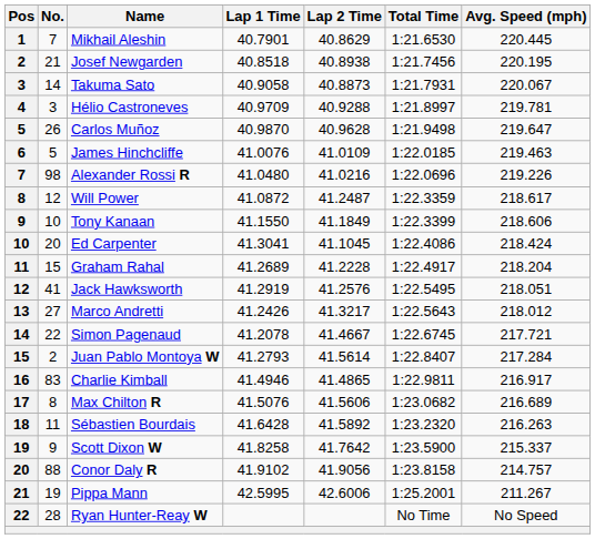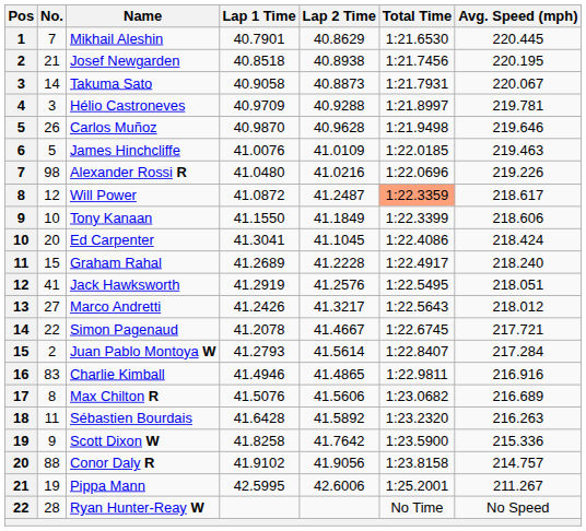 <table class="wikitable sortable" style="text-align:center; font-size: 95%;">
 <tr>
 <th>Pos</th>
 <th>No.</th>
 <th>Name</th>
 <th>Lap 1 Time</th>
 <th>Lap 2 Time</th>
 <th>Total Time</th>
 <th>Avg. Speed (mph)</th>
 </tr>
 <tr>
 <th scope=>1</th>
 <td>7</td>
 <td align="left"> <a href='#'>Mikhail Aleshin</a></td>
 <td>40.7901</td>
 <td>40.8629</td>
 <td>1:21.6530</td>
 <td>220.445</td>
 </tr>
 <tr>
 <th scope=>2</th>
 <td>21</td>
 <td align="left"> <a href='#'>Josef Newgarden</a></td>
 <td>40.8518</td>
 <td>40.8938</td>
 <td>1:21.7456</td>
 <td>220.195</td>
 </tr>
 <tr>
 <th scope=>3</th>
 <td>14</td>
 <td align="left"> <a href='#'>Takuma Sato</a></td>
 <td>40.9058</td>
 <td>40.8873</td>
 <td>1:21.7931</td>
 <td>220.067</td>
 </tr>
 <tr>
 <th scope=>4</th>
 <td>3</td>
 <td align="left"> <a href='#'>Hélio Castroneves</a></td>
 <td>40.9709</td>
 <td>40.9288</td>
 <td>1:21.8997</td>
 <td>219.781</td>
 </tr>
 <tr>
 <th scope=>5</th>
 <td>26</td>
 <td align="left"> <a href='#'>Carlos Muñoz</a></td>
 <td>40.9870</td>
 <td>40.9628</td>
 <td>1:21.9498</td>
-<td>219.647</td>
+<td>219.646</td>
 </tr>
 <tr>
 <th scope=>6</th>
 <td>5</td>
 <td align="left"> <a href='#'>James Hinchcliffe</a></td>
 <td>41.0076</td>
 <td>41.0109</td>
 <td>1:22.0185</td>
 <td>219.463</td>
 </tr>
 <tr>
 <th scope=>7</th>
 <td>98</td>
 <td align="left"> <a href='#'>Alexander Rossi</a> <strong><span>R</span></strong></td>
 <td>41.0480</td>
 <td>41.0216</td>
 <td>1:22.0696</td>
 <td>219.226</td>
 </tr>
 <tr>
 <th scope=>8</th>
 <td>12</td>
 <td align="left"> <a href='#'>Will Power</a></td>
 <td>41.0872</td>
 <td>41.2487</td>
-<td>1:22.3359</td>
+<td style="background: lightsalmon;">1:22.3359</td>
 <td>218.617</td>
 </tr>
 <tr>
 <th scope=>9</th>
 <td>10</td>
 <td align="left"> <a href='#'>Tony Kanaan</a></td>
 <td>41.1550</td>
 <td>41.1849</td>
 <td>1:22.3399</td>
 <td>218.606</td>
 </tr>
 <tr>
 <th scope=>10</th>
 <td>20</td>
 <td align="left"> <a href='#'>Ed Carpenter</a></td>
 <td>41.3041</td>
 <td>41.1045</td>
 <td>1:22.4086</td>
 <td>218.424</td>
 </tr>
 <tr>
 <th scope=>11</th>
 <td>15</td>
 <td align="left"> <a href='#'>Graham Rahal</a></td>
 <td>41.2689</td>
 <td>41.2228</td>
 <td>1:22.4917</td>
-<td>218.204</td>
+<td>218.240</td>
 </tr>
 <tr>
 <th scope=>12</th>
 <td>41</td>
 <td align="left"> <a href='#'>Jack Hawksworth</a></td>
 <td>41.2919</td>
 <td>41.2576</td>
 <td>1:22.5495</td>
 <td>218.051</td>
 </tr>
 <tr>
 <th scope=>13</th>
 <td>27</td>
 <td align="left"> <a href='#'>Marco Andretti</a></td>
 <td>41.2426</td>
 <td>41.3217</td>
 <td>1:22.5643</td>
 <td>218.012</td>
 </tr>
 <tr>
 <th scope=>14</th>
 <td>22</td>
 <td align="left"> <a href='#'>Simon Pagenaud</a></td>
 <td>41.2078</td>
 <td>41.4667</td>
 <td>1:22.6745</td>
 <td>217.721</td>
 </tr>
 <tr>
 <th scope=>15</th>
 <td>2</td>
 <td align="left"> <a href='#'>Juan Pablo Montoya</a> <strong><span>W</span></strong></td>
 <td>41.2793</td>
 <td>41.5614</td>
 <td>1:22.8407</td>
 <td>217.284</td>
 </tr>
 <tr>
 <th scope=>16</th>
 <td>83</td>
 <td align="left"> <a href='#'>Charlie Kimball</a></td>
 <td>41.4946</td>
 <td>41.4865</td>
 <td>1:22.9811</td>
-<td>216.917</td>
+<td>216.916</td>
 </tr>
 <tr>
 <th scope=>17</th>
 <td>8</td>
 <td align="left"> <a href='#'>Max Chilton</a> <strong><span>R</span></strong></td>
 <td>41.5076</td>
 <td>41.5606</td>
 <td>1:23.0682</td>
 <td>216.689</td>
 </tr>
 <tr>
 <th scope=>18</th>
 <td>11</td>
 <td align="left"> <a href='#'>Sébastien Bourdais</a></td>
 <td>41.6428</td>
 <td>41.5892</td>
 <td>1:23.2320</td>
 <td>216.263</td>
 </tr>
 <tr>
 <th scope=>19</th>
 <td>9</td>
 <td align="left"> <a href='#'>Scott Dixon</a> <strong><span>W</span></strong></td>
 <td>41.8258</td>
 <td>41.7642</td>
 <td>1:23.5900</td>
-<td>215.337</td>
+<td>215.336</td>
 </tr>
 <tr>
 <th scope=>20</th>
 <td>88</td>
 <td align="left"> <a href='#'>Conor Daly</a> <strong><span>R</span></strong></td>
 <td>41.9102</td>
 <td>41.9056</td>
 <td>1:23.8158</td>
 <td>214.757</td>
 </tr>
 <tr>
 <th scope=>21</th>
 <td>19</td>
 <td align="left"> <a href='#'>Pippa Mann</a></td>
 <td>42.5995</td>
 <td>42.6006</td>
 <td>1:25.2001</td>
 <td>211.267</td>
 </tr>
 <tr>
 <th scope=>22</th>
 <td>28</td>
 <td align="left"> <a href='#'>Ryan Hunter-Reay</a> <strong><span>W</span></strong></td>
 <td></td>
 <td></td>
 <td>No Time</td>
 <td>No Speed</td>
 </tr>
 <tr>
 <th colspan=11></th>
 </tr>
 </table>
